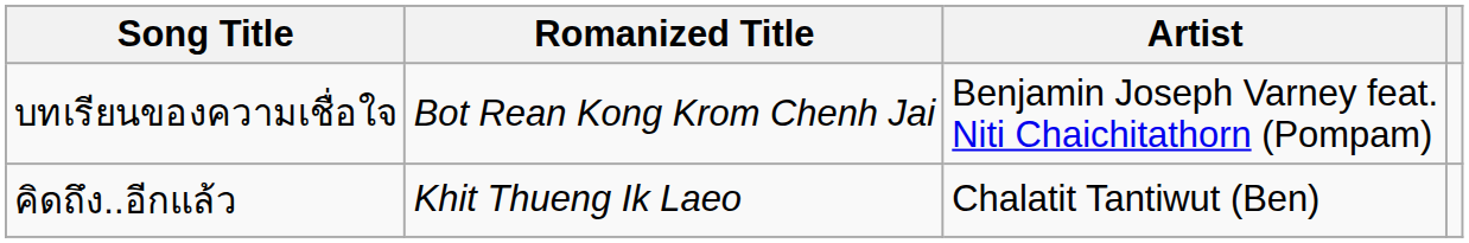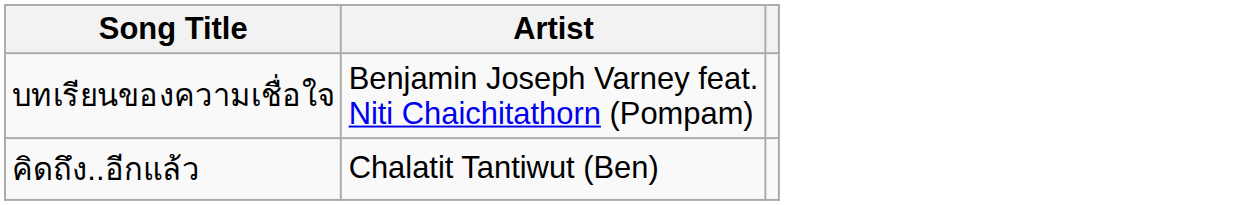 <table class="wikitable">
 <tr>
 <th>Song Title</th>
-<th>Romanized Title</th>
 <th>Artist</th>
 <th></th>
 </tr>
 <tr>
 <td>บทเรียนของความเชื่อใจ</td>
-<td><em>Bot Rean Kong Krom Chenh Jai</em></td>
 <td>Benjamin Joseph Varney feat.<br><a href='#'>Niti Chaichitathorn</a> (Pompam)</td>
 <td style="text-align: center;"></td>
 </tr>
 <tr>
 <td>คิดถึง..อีกแล้ว</td>
-<td><em>Khit Thueng Ik Laeo</em></td>
 <td>Chalatit Tantiwut (Ben)</td>
 <td style="text-align: center;"></td>
 </tr>
 </table>
